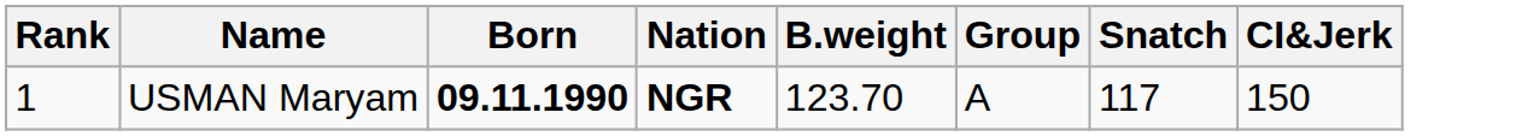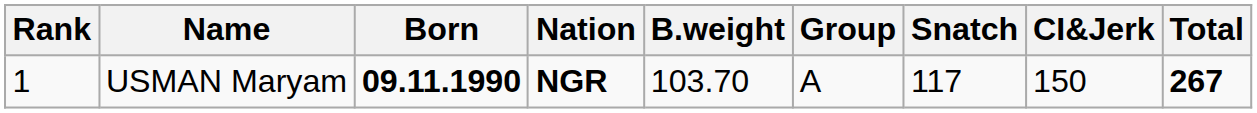 <table class="wikitable">
 <tr>
 <th>Rank</th>
 <th>Name</th>
 <th>Born</th>
 <th>Nation</th>
 <th>B.weight</th>
 <th>Group</th>
 <th>Snatch</th>
 <th>CI&Jerk</th>
+<th>Total</th>
 </tr>
 <tr>
 <td>1</td>
 <td>USMAN Maryam</td>
 <td><strong>09.11.1990</strong></td>
 <td><strong>NGR</strong></td>
-<td>123.70</td>
+<td>103.70</td>
 <td>A</td>
 <td>117</td>
 <td>150</td>
+<td><strong>267</strong></td>
 </tr>
 </table>
